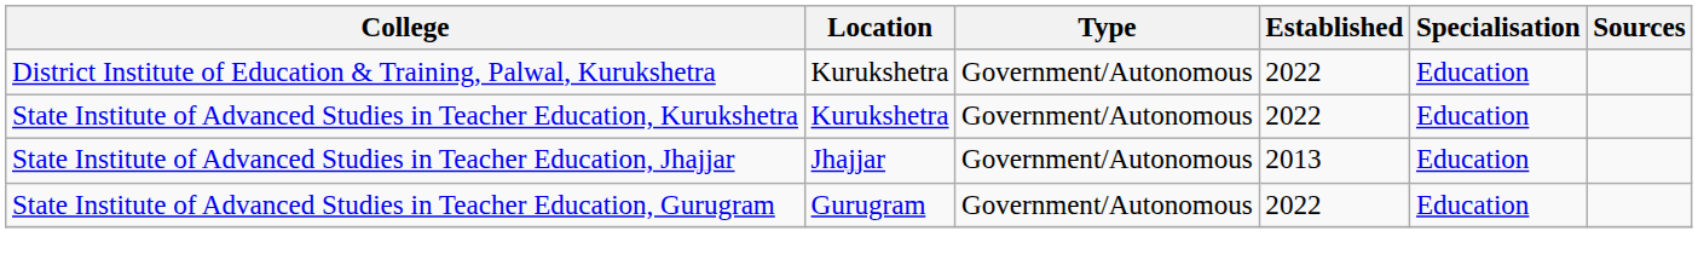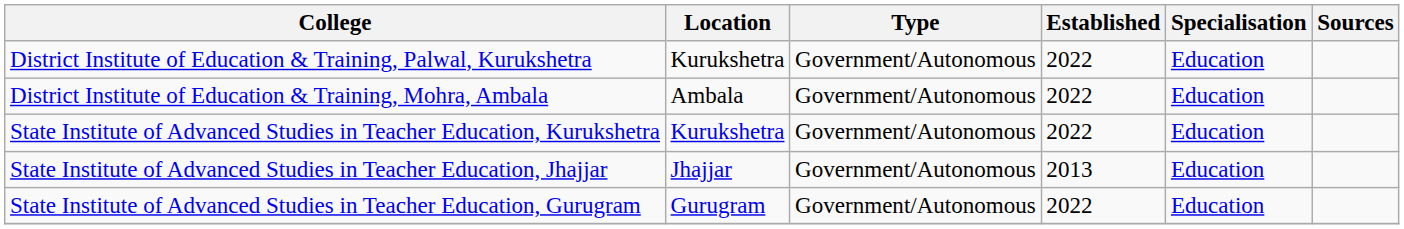 <table class="wikitable sortable collapsible plainrowheaders" border="1" style="text-align:left">
 <tr>
 <th scope="col">College</th>
 <th scope="col">Location</th>
 <th scope="col">Type</th>
 <th scope="col">Established</th>
 <th scope="col">Specialisation</th>
 <th scope="col" class="unsortable">Sources</th>
 </tr>
 <tr>
 <td><a href='#'>District Institute of Education & Training, Palwal, Kurukshetra</a></td>
 <td>Kurukshetra</td>
+<td>Government/Autonomous</td>
+<td>2022</td>
+<td><a href='#'>Education</a></td>
+<td></td>
+</tr>
+<tr>
+<td><a href='#'>District Institute of Education & Training, Mohra, Ambala</a></td>
+<td>Ambala</td>
 <td>Government/Autonomous</td>
 <td>2022</td>
 <td><a href='#'>Education</a></td>
 <td></td>
 </tr>
 <tr>
 <td><a href='#'>State Institute of Advanced Studies in Teacher Education, Kurukshetra</a></td>
 <td><a href='#'>Kurukshetra</a></td>
 <td>Government/Autonomous</td>
 <td>2022</td>
 <td><a href='#'>Education</a></td>
 <td></td>
 </tr>
 <tr>
 <td><a href='#'>State Institute of Advanced Studies in Teacher Education, Jhajjar </a></td>
 <td><a href='#'>Jhajjar</a></td>
 <td>Government/Autonomous</td>
 <td>2013</td>
 <td><a href='#'>Education</a></td>
 <td></td>
 </tr>
 <tr>
 <td><a href='#'>State Institute of Advanced Studies in Teacher Education, Gurugram</a></td>
 <td><a href='#'>Gurugram</a></td>
 <td>Government/Autonomous</td>
 <td>2022</td>
 <td><a href='#'>Education</a></td>
 <td></td>
 </tr>
 <tr>
 </tr>
 </table>
